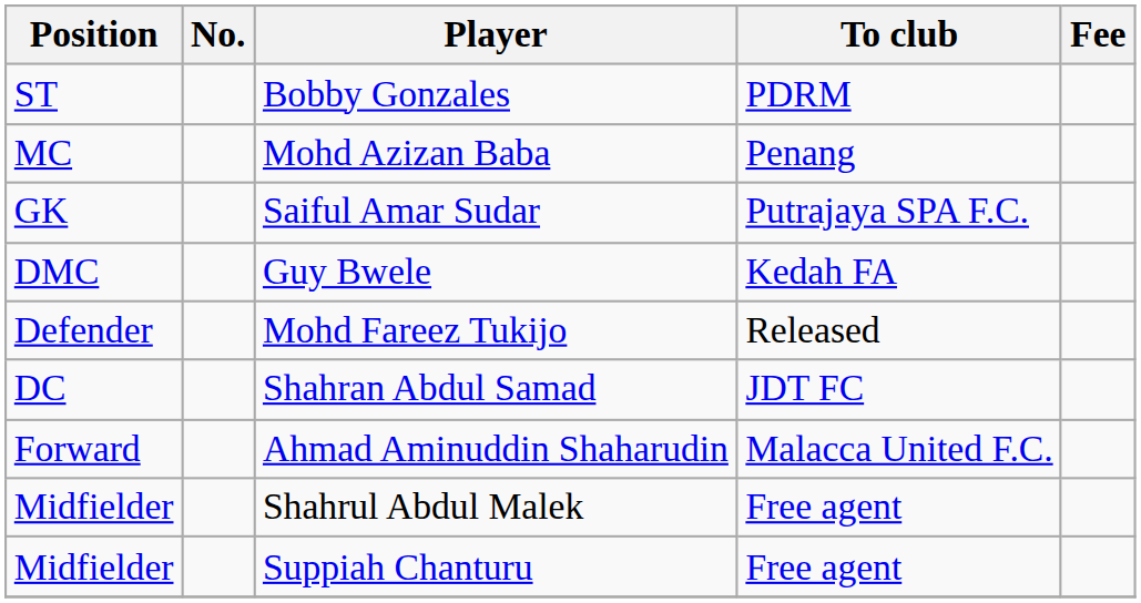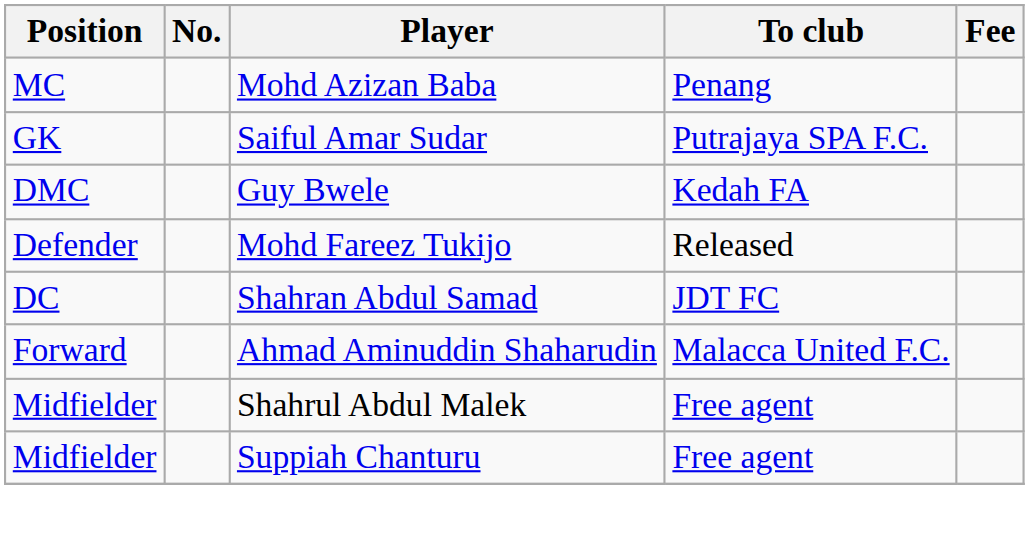 <table class="wikitable sortable">
 <tr>
 <th>Position</th>
 <th>No.</th>
 <th>Player</th>
 <th>To club</th>
 <th>Fee</th>
-</tr>
-<tr>
-<td align="left"><a href='#'>ST</a></td>
-<td></td>
-<td align="left"> <a href='#'>Bobby Gonzales</a></td>
-<td align="left"> <a href='#'>PDRM</a></td>
-<td align=right></td>
 </tr>
 <tr>
 <td align="left"><a href='#'>MC</a></td>
 <td></td>
 <td align="left"> <a href='#'>Mohd Azizan Baba</a></td>
 <td align="left"> <a href='#'>Penang</a></td>
 <td align=right></td>
 </tr>
 <tr>
 <td align="left"><a href='#'>GK</a></td>
 <td></td>
 <td align="left"> <a href='#'>Saiful Amar Sudar</a></td>
 <td align="left"> <a href='#'>Putrajaya SPA F.C.</a></td>
 <td align=right></td>
 </tr>
 <tr>
 <td align="left"><a href='#'>DMC</a></td>
 <td></td>
 <td align="left"> <a href='#'>Guy Bwele</a></td>
 <td align="left"> <a href='#'>Kedah FA</a></td>
 <td align=right></td>
 </tr>
 <tr>
 <td align="left"><a href='#'>Defender</a></td>
 <td></td>
 <td align="left"> <a href='#'>Mohd Fareez Tukijo</a></td>
 <td align="left">Released</td>
 <td align=right></td>
 </tr>
 <tr>
 <td align="left"><a href='#'>DC</a></td>
 <td></td>
 <td align="left"> <a href='#'>Shahran Abdul Samad</a></td>
 <td align="left"><a href='#'>JDT FC</a></td>
 <td align=right></td>
 </tr>
 <tr>
 <td align="left"><a href='#'>Forward</a></td>
 <td></td>
 <td align="left"> <a href='#'>Ahmad Aminuddin Shaharudin</a></td>
 <td align="left"> <a href='#'>Malacca United F.C.</a></td>
 <td align=right></td>
 </tr>
 <tr>
 <td align="left"><a href='#'>Midfielder</a></td>
 <td></td>
 <td align="left"> Shahrul Abdul Malek</td>
 <td align="left"><a href='#'>Free agent</a></td>
 <td align=right></td>
 </tr>
 <tr>
 <td align="left"><a href='#'>Midfielder</a></td>
 <td></td>
 <td align="left"> <a href='#'>Suppiah Chanturu</a></td>
 <td align="left"><a href='#'>Free agent</a></td>
 <td align=right></td>
 </tr>
 <tr>
 </tr>
 </table>
